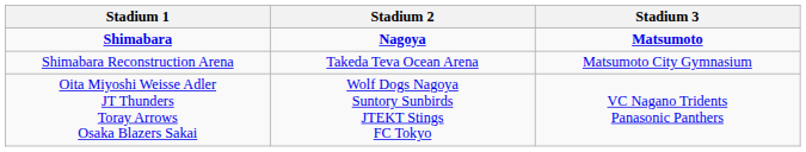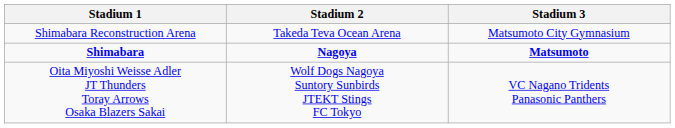 <table class=wikitable style=text-align:center>
 <tr>
 <th width=25%>Stadium 1</th>
 <th width=25%>Stadium 2</th>
 <th width=25%>Stadium 3</th>
 </tr>
 <tr>
+<td><a href='#'>Shimabara Reconstruction Arena</a></td>
+<td><a href='#'>Takeda Teva Ocean Arena</a></td>
+<td><a href='#'>Matsumoto City Gymnasium</a></td>
+</tr>
+<tr>
 <td><strong><a href='#'>Shimabara</a></strong></td>
 <td><strong><a href='#'>Nagoya</a></strong></td>
 <td><strong><a href='#'>Matsumoto</a></strong></td>
-</tr>
-<tr>
-<td><a href='#'>Shimabara Reconstruction Arena</a></td>
-<td><a href='#'>Takeda Teva Ocean Arena</a></td>
-<td><a href='#'>Matsumoto City Gymnasium</a></td>
 </tr>
 <tr>
 <td><a href='#'>Oita Miyoshi Weisse Adler</a><br><a href='#'>JT Thunders</a><br><a href='#'>Toray Arrows</a><br><a href='#'>Osaka Blazers Sakai</a></td>
 <td><a href='#'>Wolf Dogs Nagoya</a><br><a href='#'>Suntory Sunbirds</a><br><a href='#'>JTEKT Stings</a><br><a href='#'>FC Tokyo</a><br></td>
 <td><a href='#'>VC Nagano Tridents</a><br><a href='#'>Panasonic Panthers</a></td>
 </tr>
 </table>
